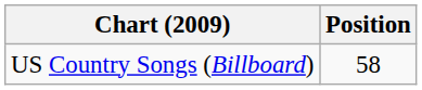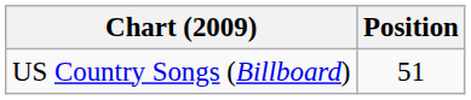 <table class="wikitable sortable">
 <tr>
 <th scope="col">Chart (2009)</th>
 <th scope="col">Position</th>
 </tr>
 <tr>
 <td>US <a href='#'>Country Songs</a> (<em><a href='#'>Billboard</a></em>)</td>
-<td align="center">58</td>
+<td align="center">51</td>
 </tr>
 </table>
